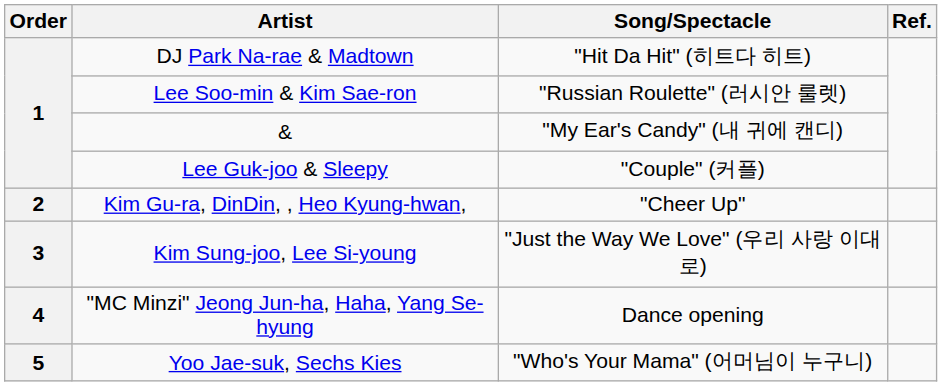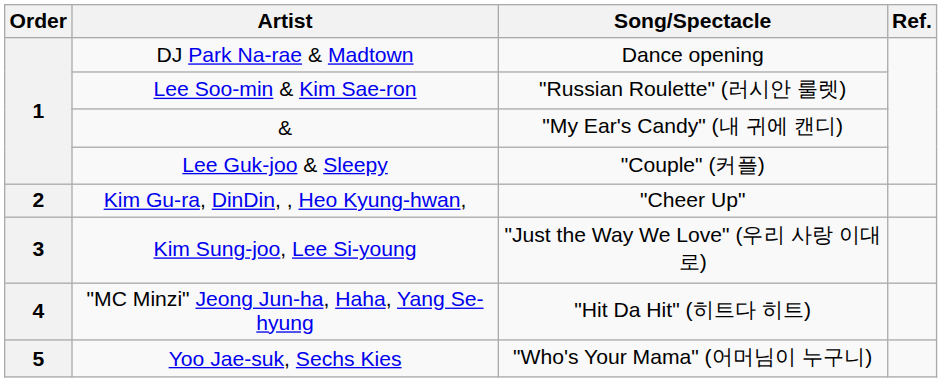 <table class="wikitable" style="text-align:center; width:80%;">
 <tr>
 <th width="5%">Order</th>
 <th>Artist</th>
 <th>Song/Spectacle</th>
 <th>Ref.</th>
 </tr>
 <tr>
 <th rowspan=4>1</th>
 <td>DJ <a href='#'>Park Na-rae</a> & <a href='#'>Madtown</a></td>
-<td>"Hit Da Hit" (히트다 히트)</td>
+<td>Dance opening</td>
 <td rowspan=4></td>
 </tr>
 <tr>
 <td><a href='#'>Lee Soo-min</a> & <a href='#'>Kim Sae-ron</a><br></td>
 <td>"Russian Roulette" (러시안 룰렛)</td>
 </tr>
 <tr>
 <td> & <br></td>
 <td>"My Ear's Candy" (내 귀에 캔디)</td>
 </tr>
 <tr>
 <td><a href='#'>Lee Guk-joo</a> & <a href='#'>Sleepy</a><br></td>
 <td>"Couple" (커플)</td>
 </tr>
 <tr>
 <th>2</th>
 <td><a href='#'>Kim Gu-ra</a>, <a href='#'>DinDin</a>, , <a href='#'>Heo Kyung-hwan</a>, </td>
 <td>"Cheer Up"</td>
 <td></td>
 </tr>
 <tr>
 <th>3</th>
 <td><a href='#'>Kim Sung-joo</a>, <a href='#'>Lee Si-young</a></td>
 <td>"Just the Way We Love" (우리 사랑 이대로)</td>
 <td></td>
 </tr>
 <tr>
 <th>4</th>
 <td>"MC Minzi" <a href='#'>Jeong Jun-ha</a>, <a href='#'>Haha</a>, <a href='#'>Yang Se-hyung</a></td>
-<td>Dance opening</td>
+<td>"Hit Da Hit" (히트다 히트)</td>
 <td></td>
 </tr>
 <tr>
 <th>5</th>
 <td><a href='#'>Yoo Jae-suk</a>, <a href='#'>Sechs Kies</a></td>
 <td>"Who's Your Mama" (어머님이 누구니)</td>
 <td></td>
 </tr>
 </table>
